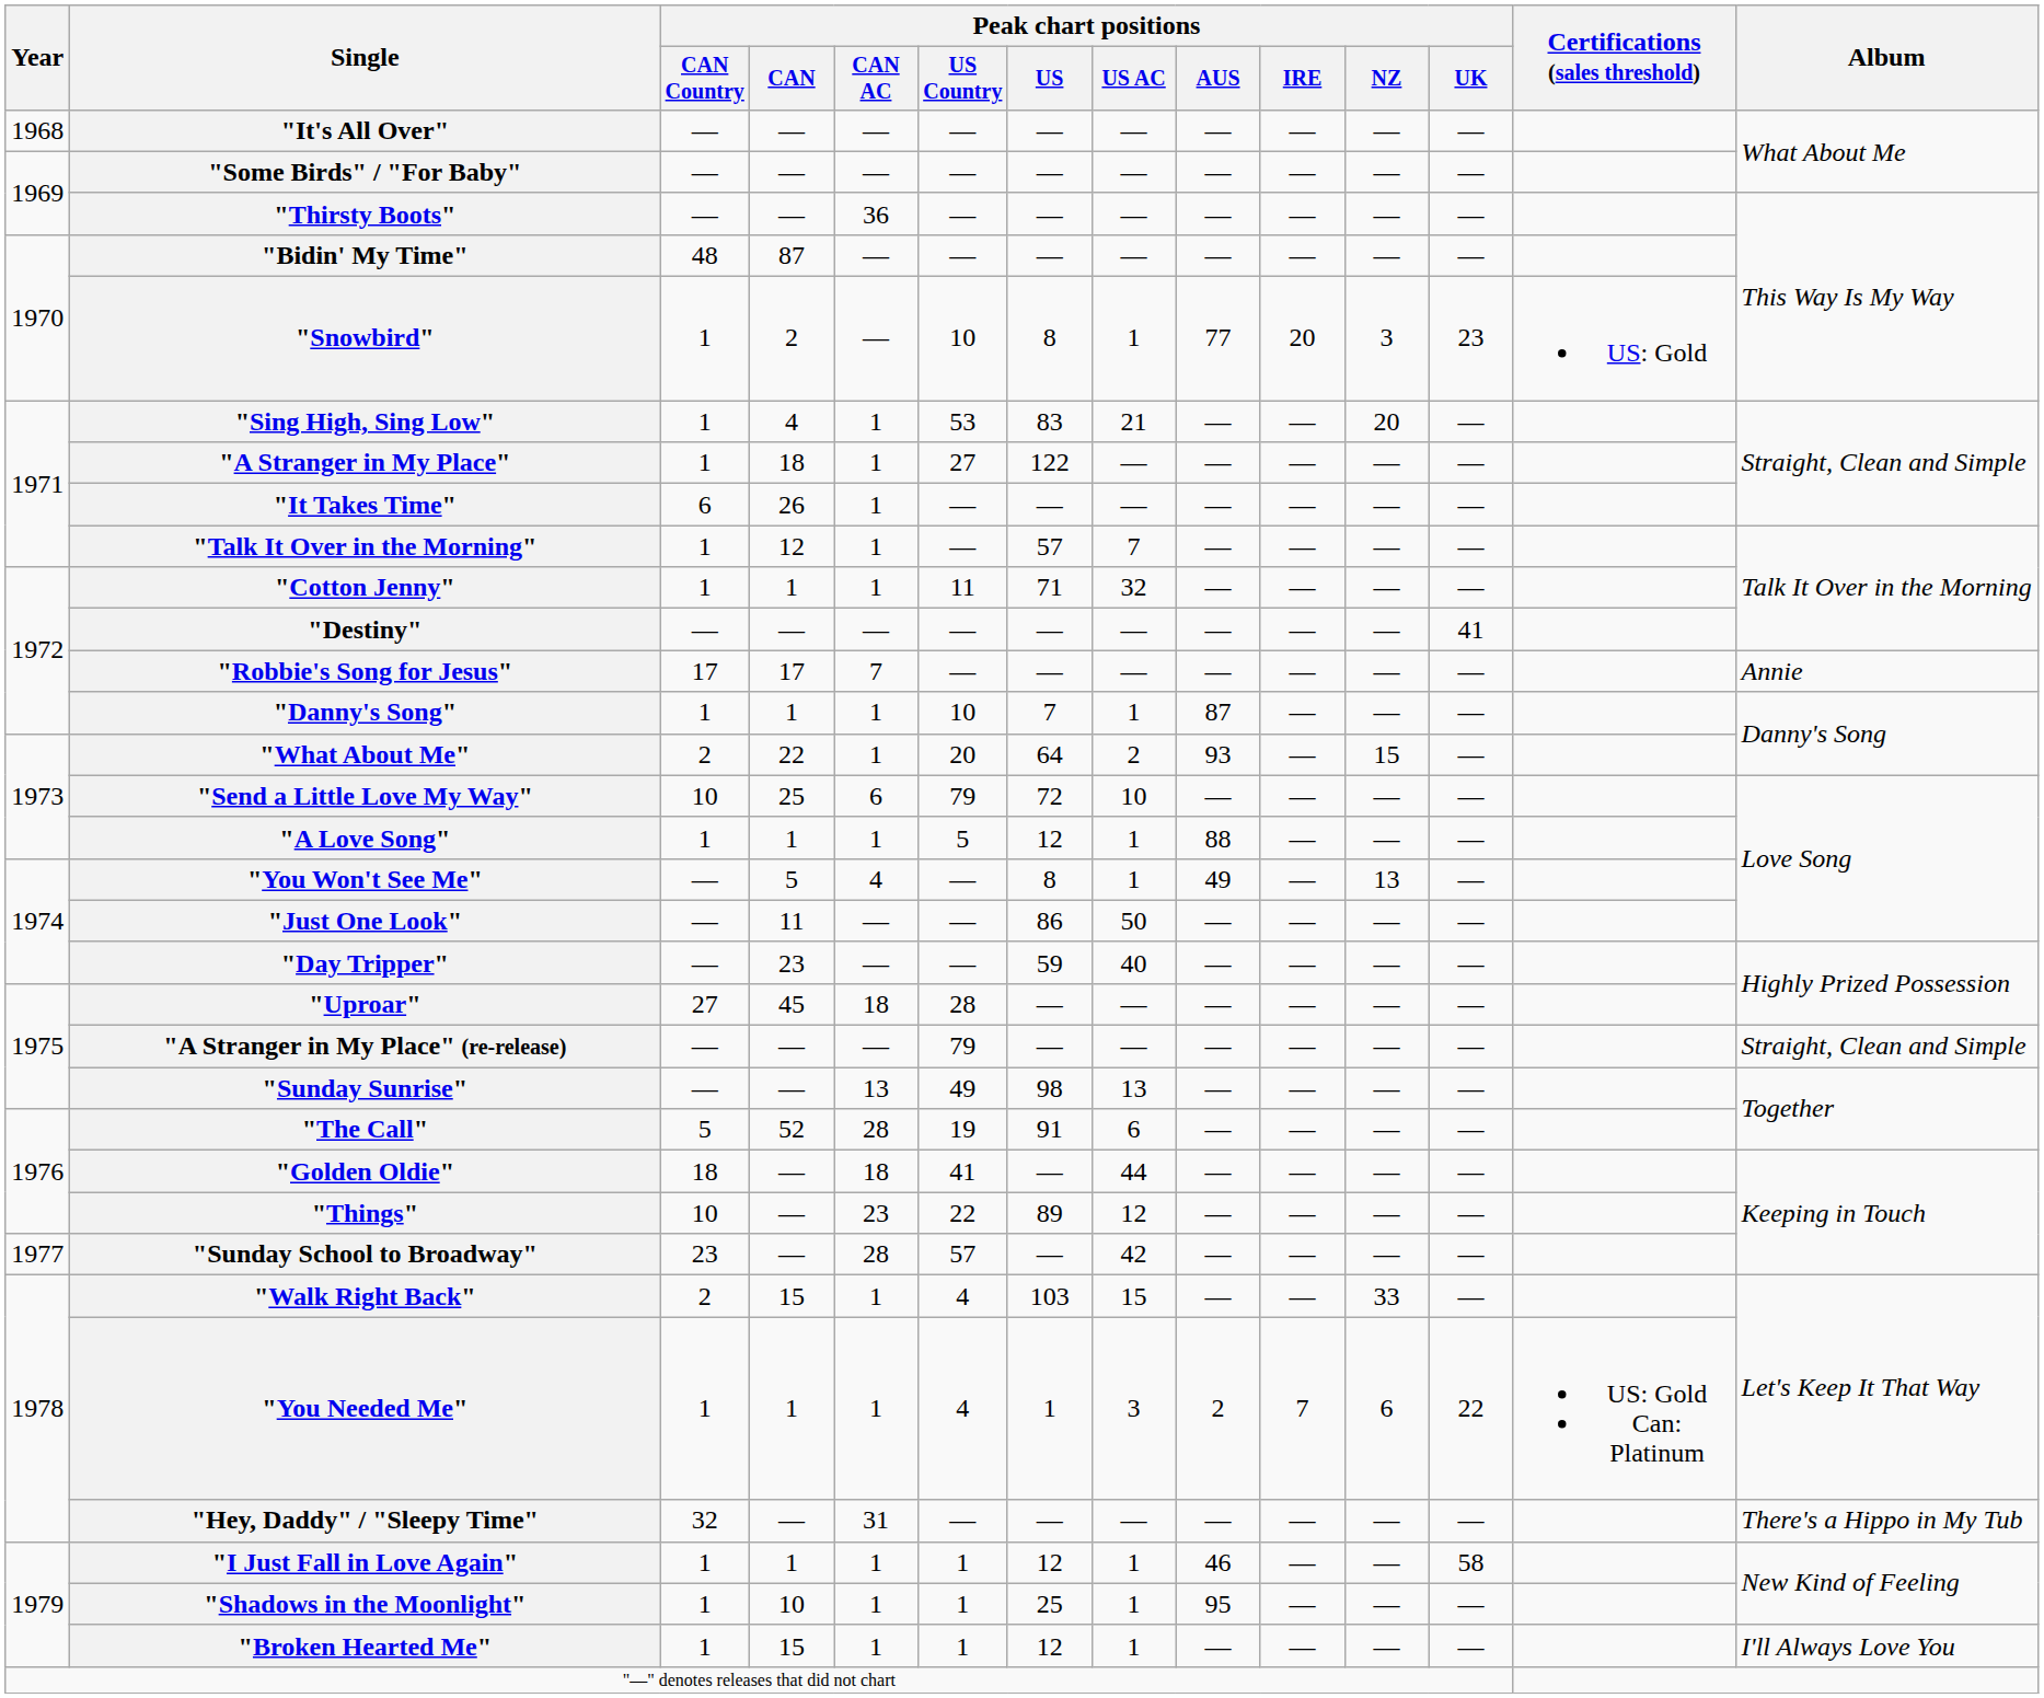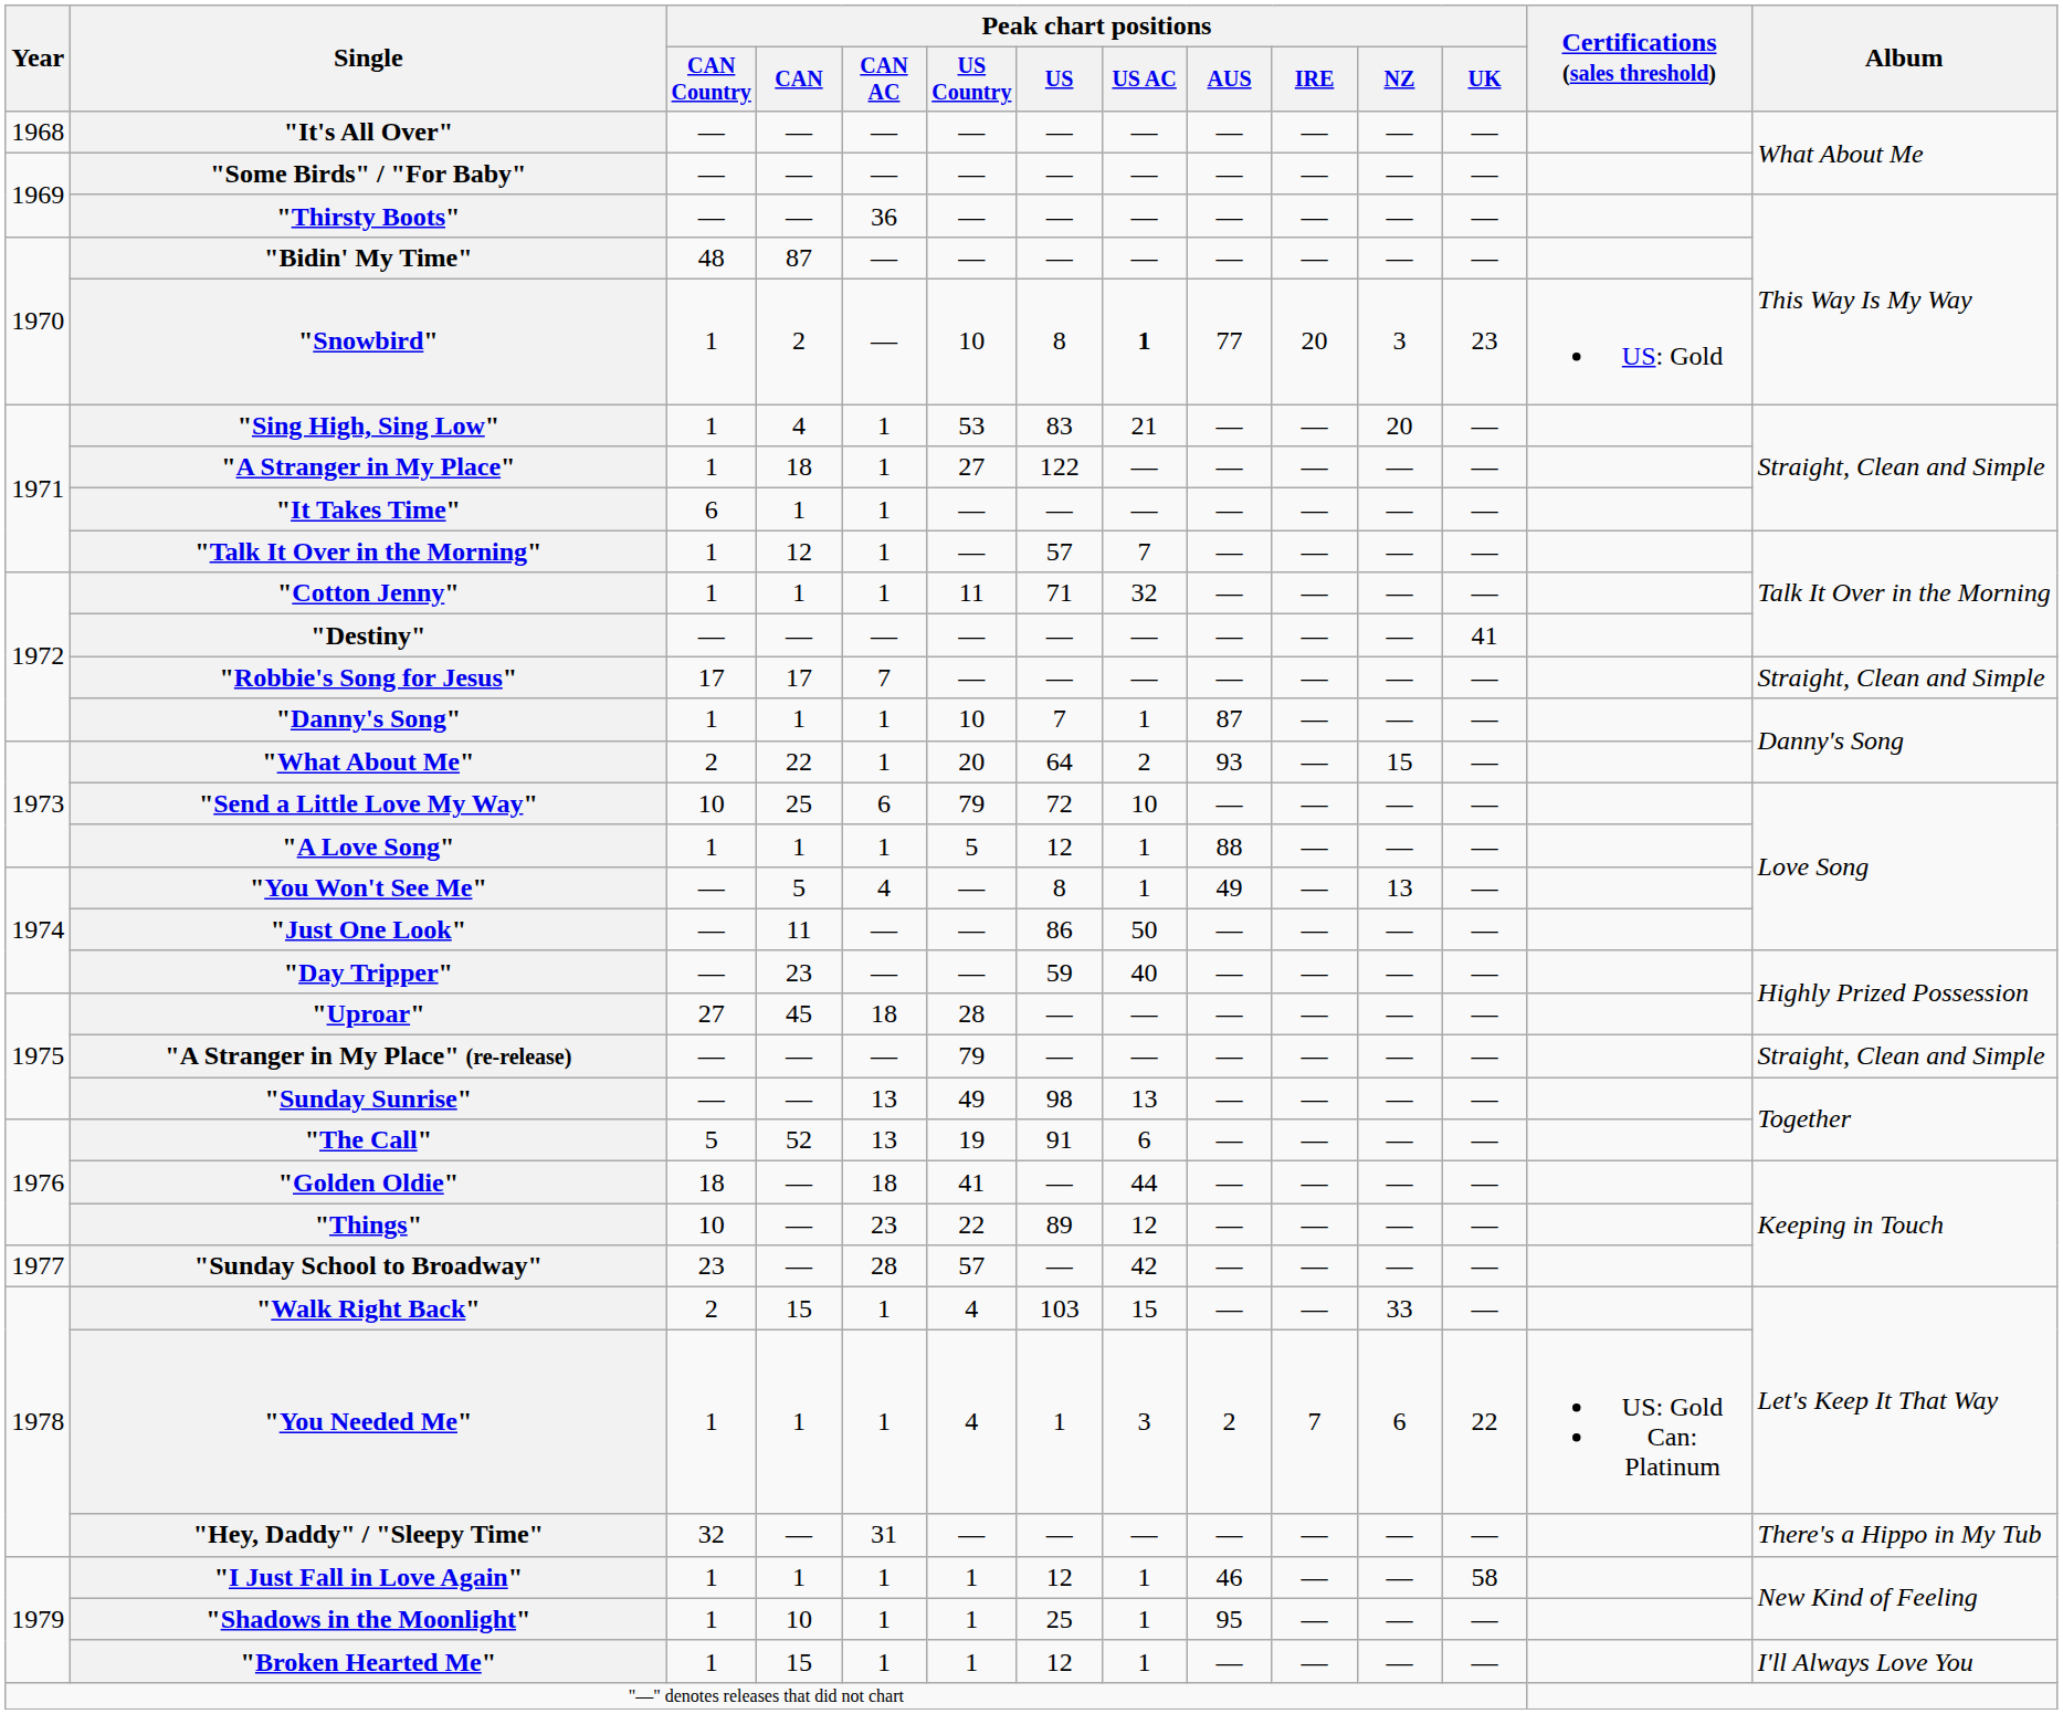 <table class="wikitable plainrowheaders" style="text-align:center;">
 <tr>
 <th rowspan="2">Year</th>
 <th rowspan="2" style="width:22em;">Single</th>
 <th colspan="10">Peak chart positions</th>
 <th rowspan="2" style="width:8em;"><a href='#'>Certifications</a><br><small>(<a href='#'>sales threshold</a>)</small></th>
 <th rowspan="2">Album</th>
 </tr>
 <tr style=font-size:smaller;>
 <th width="45"><a href='#'>CAN Country</a></th>
 <th width="45"><a href='#'>CAN</a></th>
 <th width="45"><a href='#'>CAN AC</a></th>
 <th width="45"><a href='#'>US Country</a><br></th>
 <th width="45"><a href='#'>US</a><br></th>
 <th width="45"><a href='#'>US AC</a><br></th>
 <th width="45"><a href='#'>AUS</a><br></th>
 <th width="45"><a href='#'>IRE</a><br></th>
 <th width="45"><a href='#'>NZ</a><br></th>
 <th width="45"><a href='#'>UK</a><br></th>
 </tr>
 <tr>
 <td>1968</td>
 <th scope="row">"It's All Over"</th>
 <td>—</td>
 <td>—</td>
 <td>—</td>
 <td>—</td>
 <td>—</td>
 <td>—</td>
 <td>—</td>
 <td>—</td>
 <td>—</td>
 <td>—</td>
 <td></td>
 <td align="left" rowspan="2"><em>What About Me</em></td>
 </tr>
 <tr>
 <td rowspan="2">1969</td>
 <th scope="row">"Some Birds" / "For Baby"</th>
 <td>—</td>
 <td>—</td>
 <td>—</td>
 <td>—</td>
 <td>—</td>
 <td>—</td>
 <td>—</td>
 <td>—</td>
 <td>—</td>
 <td>—</td>
 <td></td>
 </tr>
 <tr>
 <th scope="row">"<a href='#'>Thirsty Boots</a>"</th>
 <td>—</td>
 <td>—</td>
 <td>36</td>
 <td>—</td>
 <td>—</td>
 <td>—</td>
 <td>—</td>
 <td>—</td>
 <td>—</td>
 <td>—</td>
 <td></td>
 <td align="left" rowspan="3"><em>This Way Is My Way</em></td>
 </tr>
 <tr>
 <td rowspan="2">1970</td>
 <th scope="row">"Bidin' My Time"</th>
 <td>48</td>
 <td>87</td>
 <td>—</td>
 <td>—</td>
 <td>—</td>
 <td>—</td>
 <td>—</td>
 <td>—</td>
 <td>—</td>
 <td>—</td>
 <td></td>
 </tr>
 <tr>
 <th scope="row">"<a href='#'>Snowbird</a>"</th>
 <td>1</td>
 <td>2</td>
 <td>—</td>
 <td>10</td>
 <td>8</td>
-<td>1</td>
+<td><strong>1</strong></td>
 <td>77</td>
 <td>20</td>
 <td>3</td>
 <td>23</td>
 <td><br><ul><li><a href='#'>US</a>: Gold</li></ul></td>
 </tr>
 <tr>
 <td rowspan="4">1971</td>
 <th scope="row">"<a href='#'>Sing High, Sing Low</a>"</th>
 <td>1</td>
 <td>4</td>
 <td>1</td>
 <td>53</td>
 <td>83</td>
 <td>21</td>
 <td>—</td>
 <td>—</td>
 <td>20</td>
 <td>—</td>
 <td></td>
 <td align="left" rowspan="3"><em>Straight, Clean and Simple</em></td>
 </tr>
 <tr>
 <th scope="row">"<a href='#'>A Stranger in My Place</a>"</th>
 <td>1</td>
 <td>18</td>
 <td>1</td>
 <td>27</td>
 <td>122</td>
 <td>—</td>
 <td>—</td>
 <td>—</td>
 <td>—</td>
 <td>—</td>
 <td></td>
 </tr>
 <tr>
 <th scope="row">"<a href='#'>It Takes Time</a>"</th>
 <td>6</td>
-<td>26</td>
+<td>1</td>
 <td>1</td>
 <td>—</td>
 <td>—</td>
 <td>—</td>
 <td>—</td>
 <td>—</td>
 <td>—</td>
 <td>—</td>
 <td></td>
 </tr>
 <tr>
 <th scope="row">"<a href='#'>Talk It Over in the Morning</a>"</th>
 <td>1</td>
 <td>12</td>
 <td>1</td>
 <td>—</td>
 <td>57</td>
 <td>7</td>
 <td>—</td>
 <td>—</td>
 <td>—</td>
 <td>—</td>
 <td></td>
 <td align="left" rowspan="3"><em>Talk It Over in the Morning</em></td>
 </tr>
 <tr>
 <td rowspan="4">1972</td>
 <th scope="row">"<a href='#'>Cotton Jenny</a>"</th>
 <td>1</td>
 <td>1</td>
 <td>1</td>
 <td>11</td>
 <td>71</td>
 <td>32</td>
 <td>—</td>
 <td>—</td>
 <td>—</td>
 <td>—</td>
 <td></td>
 </tr>
 <tr>
 <th scope="row">"Destiny"</th>
 <td>—</td>
 <td>—</td>
 <td>—</td>
 <td>—</td>
 <td>—</td>
 <td>—</td>
 <td>—</td>
 <td>—</td>
 <td>—</td>
 <td>41</td>
 <td></td>
 </tr>
 <tr>
 <th scope="row">"<a href='#'>Robbie's Song for Jesus</a>"</th>
 <td>17</td>
 <td>17</td>
 <td>7</td>
 <td>—</td>
 <td>—</td>
 <td>—</td>
 <td>—</td>
 <td>—</td>
 <td>—</td>
 <td>—</td>
 <td></td>
-<td align="left"><em>Annie</em></td>
+<td align="left"><em>Straight, Clean and Simple</em></td>
 </tr>
 <tr>
 <th scope="row">"<a href='#'>Danny's Song</a>"</th>
 <td>1</td>
 <td>1</td>
 <td>1</td>
 <td>10</td>
 <td>7</td>
 <td>1</td>
 <td>87</td>
 <td>—</td>
 <td>—</td>
 <td>—</td>
 <td></td>
 <td align="left" rowspan="2"><em>Danny's Song</em></td>
 </tr>
 <tr>
 <td rowspan="3">1973</td>
 <th scope="row">"<a href='#'>What About Me</a>"</th>
 <td>2</td>
 <td>22</td>
 <td>1</td>
 <td>20</td>
 <td>64</td>
 <td>2</td>
 <td>93</td>
 <td>—</td>
 <td>15</td>
 <td>—</td>
 <td></td>
 </tr>
 <tr>
 <th scope="row">"<a href='#'>Send a Little Love My Way</a>"</th>
 <td>10</td>
 <td>25</td>
 <td>6</td>
 <td>79</td>
 <td>72</td>
 <td>10</td>
 <td>—</td>
 <td>—</td>
 <td>—</td>
 <td>—</td>
 <td></td>
 <td align="left" rowspan="4"><em>Love Song</em></td>
 </tr>
 <tr>
 <th scope="row">"<a href='#'>A Love Song</a>"</th>
 <td>1</td>
 <td>1</td>
 <td>1</td>
 <td>5</td>
 <td>12</td>
 <td>1</td>
 <td>88</td>
 <td>—</td>
 <td>—</td>
 <td>—</td>
 <td></td>
 </tr>
 <tr>
 <td rowspan="3">1974</td>
 <th scope="row">"<a href='#'>You Won't See Me</a>"</th>
 <td>—</td>
 <td>5</td>
 <td>4</td>
 <td>—</td>
 <td>8</td>
 <td>1</td>
 <td>49</td>
 <td>—</td>
 <td>13</td>
 <td>—</td>
 <td></td>
 </tr>
 <tr>
 <th scope="row">"<a href='#'>Just One Look</a>"</th>
 <td>—</td>
 <td>11</td>
 <td>—</td>
 <td>—</td>
 <td>86</td>
 <td>50</td>
 <td>—</td>
 <td>—</td>
 <td>—</td>
 <td>—</td>
 <td></td>
 </tr>
 <tr>
 <th scope="row">"<a href='#'>Day Tripper</a>"</th>
 <td>—</td>
 <td>23</td>
 <td>—</td>
 <td>—</td>
 <td>59</td>
 <td>40</td>
 <td>—</td>
 <td>—</td>
 <td>—</td>
 <td>—</td>
 <td></td>
 <td align="left" rowspan="2"><em>Highly Prized Possession</em></td>
 </tr>
 <tr>
 <td rowspan="3">1975</td>
 <th scope="row">"<a href='#'>Uproar</a>"</th>
 <td>27</td>
 <td>45</td>
 <td>18</td>
 <td>28</td>
 <td>—</td>
 <td>—</td>
 <td>—</td>
 <td>—</td>
 <td>—</td>
 <td>—</td>
 <td></td>
 </tr>
 <tr>
 <th scope="row">"A Stranger in My Place" <small>(re-release)</small></th>
 <td>—</td>
 <td>—</td>
 <td>—</td>
 <td>79</td>
 <td>—</td>
 <td>—</td>
 <td>—</td>
 <td>—</td>
 <td>—</td>
 <td>—</td>
 <td></td>
 <td align="left"><em>Straight, Clean and Simple</em></td>
 </tr>
 <tr>
 <th scope="row">"<a href='#'>Sunday Sunrise</a>"</th>
 <td>—</td>
 <td>—</td>
 <td>13</td>
 <td>49</td>
 <td>98</td>
 <td>13</td>
 <td>—</td>
 <td>—</td>
 <td>—</td>
 <td>—</td>
 <td></td>
 <td align="left" rowspan="2"><em>Together</em></td>
 </tr>
 <tr>
 <td rowspan="3">1976</td>
 <th scope="row">"<a href='#'>The Call</a>"</th>
 <td>5</td>
 <td>52</td>
-<td>28</td>
+<td>13</td>
 <td>19</td>
 <td>91</td>
 <td>6</td>
 <td>—</td>
 <td>—</td>
 <td>—</td>
 <td>—</td>
 <td></td>
 </tr>
 <tr>
 <th scope="row">"<a href='#'>Golden Oldie</a>"</th>
 <td>18</td>
 <td>—</td>
 <td>18</td>
 <td>41</td>
 <td>—</td>
 <td>44</td>
 <td>—</td>
 <td>—</td>
 <td>—</td>
 <td>—</td>
 <td></td>
 <td align="left" rowspan="3"><em>Keeping in Touch</em></td>
 </tr>
 <tr>
 <th scope="row">"<a href='#'>Things</a>"</th>
 <td>10</td>
 <td>—</td>
 <td>23</td>
 <td>22</td>
 <td>89</td>
 <td>12</td>
 <td>—</td>
 <td>—</td>
 <td>—</td>
 <td>—</td>
 <td></td>
 </tr>
 <tr>
 <td>1977</td>
 <th scope="row">"Sunday School to Broadway"</th>
 <td>23</td>
 <td>—</td>
 <td>28</td>
 <td>57</td>
 <td>—</td>
 <td>42</td>
 <td>—</td>
 <td>—</td>
 <td>—</td>
 <td>—</td>
 <td></td>
 </tr>
 <tr>
 <td rowspan="3">1978</td>
 <th scope="row">"<a href='#'>Walk Right Back</a>"</th>
 <td>2</td>
 <td>15</td>
 <td>1</td>
 <td>4</td>
 <td>103</td>
 <td>15</td>
 <td>—</td>
 <td>—</td>
 <td>33</td>
 <td>—</td>
 <td></td>
 <td align="left" rowspan="2"><em>Let's Keep It That Way</em></td>
 </tr>
 <tr>
 <th scope="row">"<a href='#'>You Needed Me</a>"</th>
 <td>1</td>
 <td>1</td>
 <td>1</td>
 <td>4</td>
 <td>1</td>
 <td>3</td>
 <td>2</td>
 <td>7</td>
 <td>6</td>
 <td>22</td>
 <td><br><ul><li>US: Gold</li><li>Can: Platinum</li></ul></td>
 </tr>
 <tr>
 <th scope="row">"Hey, Daddy" / "Sleepy Time"</th>
 <td>32</td>
 <td>—</td>
 <td>31</td>
 <td>—</td>
 <td>—</td>
 <td>—</td>
 <td>—</td>
 <td>—</td>
 <td>—</td>
 <td>—</td>
 <td></td>
 <td align="left"><em>There's a Hippo in My Tub</em></td>
 </tr>
 <tr>
 <td rowspan="3">1979</td>
 <th scope="row">"<a href='#'>I Just Fall in Love Again</a>"</th>
 <td>1</td>
 <td>1</td>
 <td>1</td>
 <td>1</td>
 <td>12</td>
 <td>1</td>
 <td>46</td>
 <td>—</td>
 <td>—</td>
 <td>58</td>
 <td></td>
 <td align="left" rowspan="2"><em>New Kind of Feeling</em></td>
 </tr>
 <tr>
 <th scope="row">"<a href='#'>Shadows in the Moonlight</a>"</th>
 <td>1</td>
 <td>10</td>
 <td>1</td>
 <td>1</td>
 <td>25</td>
 <td>1</td>
 <td>95</td>
 <td>—</td>
 <td>—</td>
 <td>—</td>
 <td></td>
 </tr>
 <tr>
 <th scope="row">"<a href='#'>Broken Hearted Me</a>"</th>
 <td>1</td>
 <td>15</td>
 <td>1</td>
 <td>1</td>
 <td>12</td>
 <td>1</td>
 <td>—</td>
 <td>—</td>
 <td>—</td>
 <td>—</td>
 <td></td>
 <td align="left"><em>I'll Always Love You</em></td>
 </tr>
 <tr>
 <td colspan="12" style="font-size:8pt">"—" denotes releases that did not chart</td>
 </tr>
 <tr>
 </tr>
 </table>
